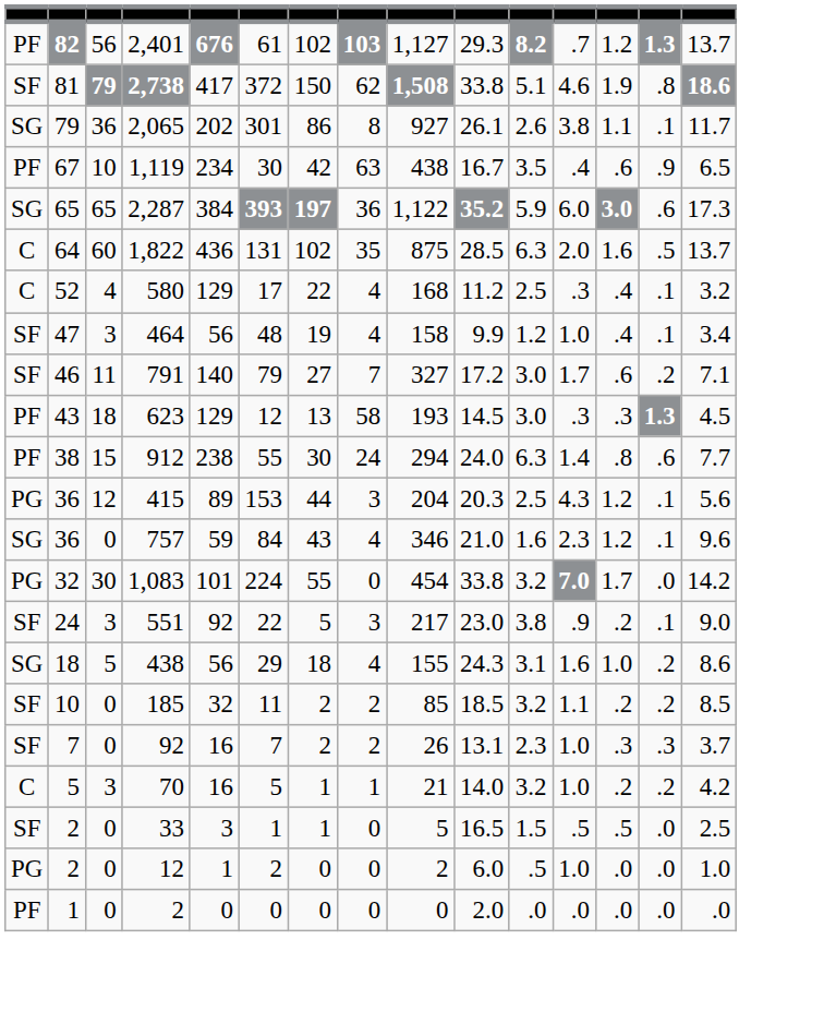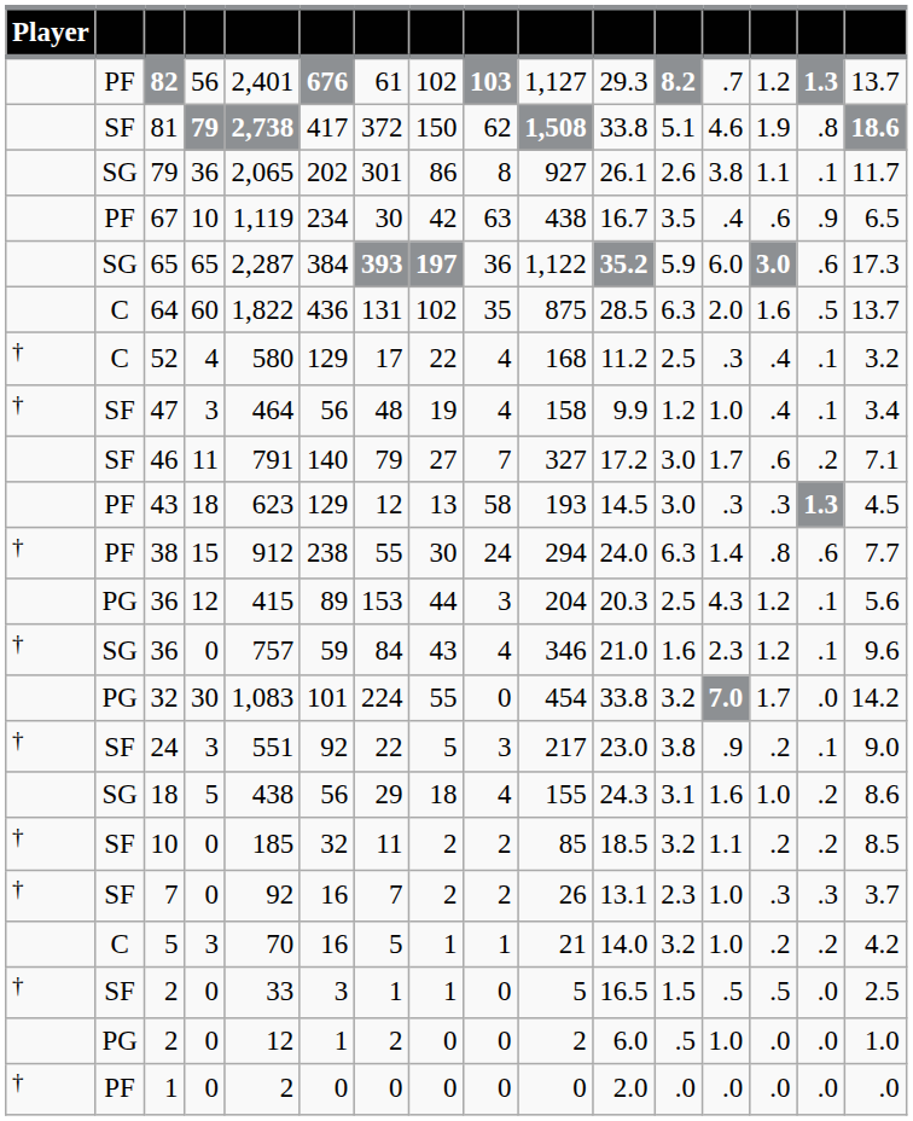 <table class="wikitable sortable" style="font-size: 95%; text-align:right;">
 <tr>
+<th style="background:#010101; color:#FFFFFF; border-top:#8D9093 3px solid; border-bottom:#8D9093 3px solid;">Player</th>
 <th style="background:#010101; color:#FFFFFF; border-top:#8D9093 3px solid; border-bottom:#8D9093 3px solid;"></th>
 <th style="background:#010101; color:#FFFFFF; border-top:#8D9093 3px solid; border-bottom:#8D9093 3px solid;"></th>
 <th style="background:#010101; color:#FFFFFF; border-top:#8D9093 3px solid; border-bottom:#8D9093 3px solid;"></th>
 <th style="background:#010101; color:#FFFFFF; border-top:#8D9093 3px solid; border-bottom:#8D9093 3px solid;"></th>
 <th style="background:#010101; color:#FFFFFF; border-top:#8D9093 3px solid; border-bottom:#8D9093 3px solid;"></th>
 <th style="background:#010101; color:#FFFFFF; border-top:#8D9093 3px solid; border-bottom:#8D9093 3px solid;"></th>
 <th style="background:#010101; color:#FFFFFF; border-top:#8D9093 3px solid; border-bottom:#8D9093 3px solid;"></th>
 <th style="background:#010101; color:#FFFFFF; border-top:#8D9093 3px solid; border-bottom:#8D9093 3px solid;"></th>
 <th style="background:#010101; color:#FFFFFF; border-top:#8D9093 3px solid; border-bottom:#8D9093 3px solid;"></th>
 <th style="background:#010101; color:#FFFFFF; border-top:#8D9093 3px solid; border-bottom:#8D9093 3px solid;"></th>
 <th style="background:#010101; color:#FFFFFF; border-top:#8D9093 3px solid; border-bottom:#8D9093 3px solid;"></th>
 <th style="background:#010101; color:#FFFFFF; border-top:#8D9093 3px solid; border-bottom:#8D9093 3px solid;"></th>
 <th style="background:#010101; color:#FFFFFF; border-top:#8D9093 3px solid; border-bottom:#8D9093 3px solid;"></th>
 <th style="background:#010101; color:#FFFFFF; border-top:#8D9093 3px solid; border-bottom:#8D9093 3px solid;"></th>
 <th style="background:#010101; color:#FFFFFF; border-top:#8D9093 3px solid; border-bottom:#8D9093 3px solid;"></th>
 </tr>
 <tr>
+<td style="text-align:left;"></td>
 <td style="text-align:center;">PF</td>
 <td style="background:#8D9093; color:#FFFFFF;"><strong>82</strong></td>
 <td>56</td>
 <td>2,401</td>
 <td style="background:#8D9093; color:#FFFFFF;"><strong>676</strong></td>
 <td>61</td>
 <td>102</td>
 <td style="background:#8D9093; color:#FFFFFF;"><strong>103</strong></td>
 <td>1,127</td>
 <td>29.3</td>
 <td style="background:#8D9093; color:#FFFFFF;"><strong>8.2</strong></td>
 <td>.7</td>
 <td>1.2</td>
 <td style="background:#8D9093; color:#FFFFFF;"><strong>1.3</strong></td>
 <td>13.7</td>
 </tr>
 <tr>
+<td style="text-align:left;"></td>
 <td style="text-align:center;">SF</td>
 <td>81</td>
 <td style="background:#8D9093; color:#FFFFFF;"><strong>79</strong></td>
 <td style="background:#8D9093; color:#FFFFFF;"><strong>2,738</strong></td>
 <td>417</td>
 <td>372</td>
 <td>150</td>
 <td>62</td>
 <td style="background:#8D9093; color:#FFFFFF;"><strong>1,508</strong></td>
 <td>33.8</td>
 <td>5.1</td>
 <td>4.6</td>
 <td>1.9</td>
 <td>.8</td>
 <td style="background:#8D9093; color:#FFFFFF;"><strong>18.6</strong></td>
 </tr>
 <tr>
+<td style="text-align:left;"></td>
 <td style="text-align:center;">SG</td>
 <td>79</td>
 <td>36</td>
 <td>2,065</td>
 <td>202</td>
 <td>301</td>
 <td>86</td>
 <td>8</td>
 <td>927</td>
 <td>26.1</td>
 <td>2.6</td>
 <td>3.8</td>
 <td>1.1</td>
 <td>.1</td>
 <td>11.7</td>
 </tr>
 <tr>
+<td style="text-align:left;"></td>
 <td style="text-align:center;">PF</td>
 <td>67</td>
 <td>10</td>
 <td>1,119</td>
 <td>234</td>
 <td>30</td>
 <td>42</td>
 <td>63</td>
 <td>438</td>
 <td>16.7</td>
 <td>3.5</td>
 <td>.4</td>
 <td>.6</td>
 <td>.9</td>
 <td>6.5</td>
 </tr>
 <tr>
+<td style="text-align:left;"></td>
 <td style="text-align:center;">SG</td>
 <td>65</td>
 <td>65</td>
 <td>2,287</td>
 <td>384</td>
 <td style="background:#8D9093; color:#FFFFFF;"><strong>393</strong></td>
 <td style="background:#8D9093; color:#FFFFFF;"><strong>197</strong></td>
 <td>36</td>
 <td>1,122</td>
 <td style="background:#8D9093; color:#FFFFFF;"><strong>35.2</strong></td>
 <td>5.9</td>
 <td>6.0</td>
 <td style="background:#8D9093; color:#FFFFFF;"><strong>3.0</strong></td>
 <td>.6</td>
 <td>17.3</td>
 </tr>
 <tr>
+<td style="text-align:left;"></td>
 <td style="text-align:center;">C</td>
 <td>64</td>
 <td>60</td>
 <td>1,822</td>
 <td>436</td>
 <td>131</td>
 <td>102</td>
 <td>35</td>
 <td>875</td>
 <td>28.5</td>
 <td>6.3</td>
 <td>2.0</td>
 <td>1.6</td>
 <td>.5</td>
 <td>13.7</td>
 </tr>
 <tr>
+<td style="text-align:left;"><sup>†</sup></td>
 <td style="text-align:center;">C</td>
 <td>52</td>
 <td>4</td>
 <td>580</td>
 <td>129</td>
 <td>17</td>
 <td>22</td>
 <td>4</td>
 <td>168</td>
 <td>11.2</td>
 <td>2.5</td>
 <td>.3</td>
 <td>.4</td>
 <td>.1</td>
 <td>3.2</td>
 </tr>
 <tr>
+<td style="text-align:left;"><sup>†</sup></td>
 <td style="text-align:center;">SF</td>
 <td>47</td>
 <td>3</td>
 <td>464</td>
 <td>56</td>
 <td>48</td>
 <td>19</td>
 <td>4</td>
 <td>158</td>
 <td>9.9</td>
 <td>1.2</td>
 <td>1.0</td>
 <td>.4</td>
 <td>.1</td>
 <td>3.4</td>
 </tr>
 <tr>
+<td style="text-align:left;"></td>
 <td style="text-align:center;">SF</td>
 <td>46</td>
 <td>11</td>
 <td>791</td>
 <td>140</td>
 <td>79</td>
 <td>27</td>
 <td>7</td>
 <td>327</td>
 <td>17.2</td>
 <td>3.0</td>
 <td>1.7</td>
 <td>.6</td>
 <td>.2</td>
 <td>7.1</td>
 </tr>
 <tr>
+<td style="text-align:left;"></td>
 <td style="text-align:center;">PF</td>
 <td>43</td>
 <td>18</td>
 <td>623</td>
 <td>129</td>
 <td>12</td>
 <td>13</td>
 <td>58</td>
 <td>193</td>
 <td>14.5</td>
 <td>3.0</td>
 <td>.3</td>
 <td>.3</td>
 <td style="background:#8D9093; color:#FFFFFF;"><strong>1.3</strong></td>
 <td>4.5</td>
 </tr>
 <tr>
+<td style="text-align:left;"><sup>†</sup></td>
 <td style="text-align:center;">PF</td>
 <td>38</td>
 <td>15</td>
 <td>912</td>
 <td>238</td>
 <td>55</td>
 <td>30</td>
 <td>24</td>
 <td>294</td>
 <td>24.0</td>
 <td>6.3</td>
 <td>1.4</td>
 <td>.8</td>
 <td>.6</td>
 <td>7.7</td>
 </tr>
 <tr>
+<td style="text-align:left;"></td>
 <td style="text-align:center;">PG</td>
 <td>36</td>
 <td>12</td>
 <td>415</td>
 <td>89</td>
 <td>153</td>
 <td>44</td>
 <td>3</td>
 <td>204</td>
 <td>20.3</td>
 <td>2.5</td>
 <td>4.3</td>
 <td>1.2</td>
 <td>.1</td>
 <td>5.6</td>
 </tr>
 <tr>
+<td style="text-align:left;"><sup>†</sup></td>
 <td style="text-align:center;">SG</td>
 <td>36</td>
 <td>0</td>
 <td>757</td>
 <td>59</td>
 <td>84</td>
 <td>43</td>
 <td>4</td>
 <td>346</td>
 <td>21.0</td>
 <td>1.6</td>
 <td>2.3</td>
 <td>1.2</td>
 <td>.1</td>
 <td>9.6</td>
 </tr>
 <tr>
+<td style="text-align:left;"></td>
 <td style="text-align:center;">PG</td>
 <td>32</td>
 <td>30</td>
 <td>1,083</td>
 <td>101</td>
 <td>224</td>
 <td>55</td>
 <td>0</td>
 <td>454</td>
 <td>33.8</td>
 <td>3.2</td>
 <td style="background:#8D9093; color:#FFFFFF;"><strong>7.0</strong></td>
 <td>1.7</td>
 <td>.0</td>
 <td>14.2</td>
 </tr>
 <tr>
+<td style="text-align:left;"><sup>†</sup></td>
 <td style="text-align:center;">SF</td>
 <td>24</td>
 <td>3</td>
 <td>551</td>
 <td>92</td>
 <td>22</td>
 <td>5</td>
 <td>3</td>
 <td>217</td>
 <td>23.0</td>
 <td>3.8</td>
 <td>.9</td>
 <td>.2</td>
 <td>.1</td>
 <td>9.0</td>
 </tr>
 <tr>
+<td style="text-align:left;"></td>
 <td style="text-align:center;">SG</td>
 <td>18</td>
 <td>5</td>
 <td>438</td>
 <td>56</td>
 <td>29</td>
 <td>18</td>
 <td>4</td>
 <td>155</td>
 <td>24.3</td>
 <td>3.1</td>
 <td>1.6</td>
 <td>1.0</td>
 <td>.2</td>
 <td>8.6</td>
 </tr>
 <tr>
+<td style="text-align:left;"><sup>†</sup></td>
 <td style="text-align:center;">SF</td>
 <td>10</td>
 <td>0</td>
 <td>185</td>
 <td>32</td>
 <td>11</td>
 <td>2</td>
 <td>2</td>
 <td>85</td>
 <td>18.5</td>
 <td>3.2</td>
 <td>1.1</td>
 <td>.2</td>
 <td>.2</td>
 <td>8.5</td>
 </tr>
 <tr>
+<td style="text-align:left;"><sup>†</sup></td>
 <td style="text-align:center;">SF</td>
 <td>7</td>
 <td>0</td>
 <td>92</td>
 <td>16</td>
 <td>7</td>
 <td>2</td>
 <td>2</td>
 <td>26</td>
 <td>13.1</td>
 <td>2.3</td>
 <td>1.0</td>
 <td>.3</td>
 <td>.3</td>
 <td>3.7</td>
 </tr>
 <tr>
+<td style="text-align:left;"></td>
 <td style="text-align:center;">C</td>
 <td>5</td>
 <td>3</td>
 <td>70</td>
 <td>16</td>
 <td>5</td>
 <td>1</td>
 <td>1</td>
 <td>21</td>
 <td>14.0</td>
 <td>3.2</td>
 <td>1.0</td>
 <td>.2</td>
 <td>.2</td>
 <td>4.2</td>
 </tr>
 <tr>
+<td style="text-align:left;"><sup>†</sup></td>
 <td style="text-align:center;">SF</td>
 <td>2</td>
 <td>0</td>
 <td>33</td>
 <td>3</td>
 <td>1</td>
 <td>1</td>
 <td>0</td>
 <td>5</td>
 <td>16.5</td>
 <td>1.5</td>
 <td>.5</td>
 <td>.5</td>
 <td>.0</td>
 <td>2.5</td>
 </tr>
 <tr>
+<td style="text-align:left;"></td>
 <td style="text-align:center;">PG</td>
 <td>2</td>
 <td>0</td>
 <td>12</td>
 <td>1</td>
 <td>2</td>
 <td>0</td>
 <td>0</td>
 <td>2</td>
 <td>6.0</td>
 <td>.5</td>
 <td>1.0</td>
 <td>.0</td>
 <td>.0</td>
 <td>1.0</td>
 </tr>
 <tr>
+<td style="text-align:left;"><sup>†</sup></td>
 <td style="text-align:center;">PF</td>
 <td>1</td>
 <td>0</td>
 <td>2</td>
 <td>0</td>
 <td>0</td>
 <td>0</td>
 <td>0</td>
 <td>0</td>
 <td>2.0</td>
 <td>.0</td>
 <td>.0</td>
 <td>.0</td>
 <td>.0</td>
 <td>.0</td>
 </tr>
 </table>
